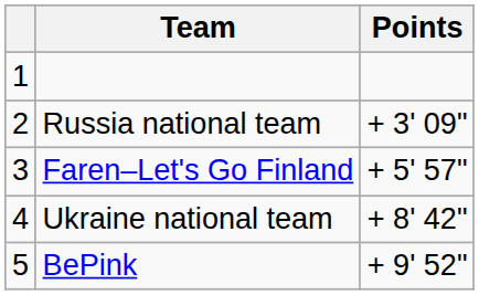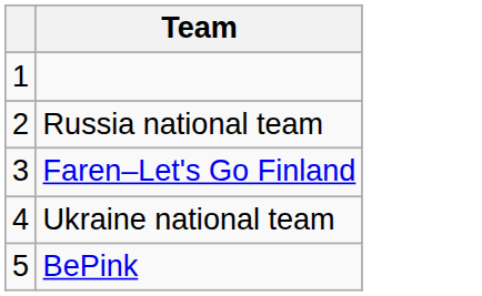 <table class="wikitable">
 <tr>
 <th></th>
 <th>Team</th>
-<th>Points</th>
 </tr>
 <tr>
 <td>1</td>
 <td></td>
-<td align="right"></td>
 </tr>
 <tr>
 <td>2</td>
 <td>Russia national team</td>
-<td align="right">+ 3' 09"</td>
 </tr>
 <tr>
 <td>3</td>
 <td><a href='#'>Faren–Let's Go Finland</a></td>
-<td align="right">+ 5' 57"</td>
 </tr>
 <tr>
 <td>4</td>
 <td>Ukraine national team</td>
-<td align="right">+ 8' 42"</td>
 </tr>
 <tr>
 <td>5</td>
 <td><a href='#'>BePink</a></td>
-<td align="right">+ 9' 52"</td>
 </tr>
 </table>
